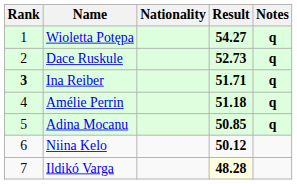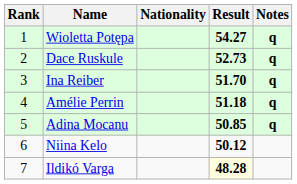 <table class="wikitable sortable" style="text-align:center">
 <tr>
 <th>Rank</th>
 <th>Name</th>
 <th>Nationality</th>
 <th>Result</th>
 <th>Notes</th>
 </tr>
 <tr bgcolor=ddffdd>
 <td>1</td>
 <td align=left><a href='#'>Wioletta Potępa</a></td>
 <td align=left></td>
 <td><strong>54.27</strong></td>
 <td><strong>q</strong></td>
 </tr>
 <tr bgcolor=ddffdd>
 <td>2</td>
 <td align=left><a href='#'>Dace Ruskule</a></td>
 <td align=left></td>
 <td><strong>52.73</strong></td>
 <td><strong>q</strong></td>
 </tr>
 <tr bgcolor=ddffdd>
-<td><strong>3</strong></td>
+<td>3</td>
 <td align=left><a href='#'>Ina Reiber</a></td>
 <td align=left></td>
-<td><strong>51.71</strong></td>
+<td><strong>51.70</strong></td>
 <td><strong>q</strong></td>
 </tr>
 <tr bgcolor=ddffdd>
 <td>4</td>
 <td align=left><a href='#'>Amélie Perrin</a></td>
 <td align=left></td>
 <td><strong>51.18</strong></td>
 <td><strong>q</strong></td>
 </tr>
 <tr bgcolor=ddffdd>
 <td>5</td>
 <td align=left><a href='#'>Adina Mocanu</a></td>
 <td align=left></td>
 <td><strong>50.85</strong></td>
 <td><strong>q</strong></td>
 </tr>
 <tr>
 <td>6</td>
 <td align=left><a href='#'>Niina Kelo</a></td>
 <td align=left></td>
 <td><strong>50.12</strong></td>
 <td></td>
 </tr>
 <tr>
 <td>7</td>
 <td align=left><a href='#'>Ildikó Varga</a></td>
 <td align=left></td>
 <td style="background: lightyellow;"><strong>48.28</strong></td>
 <td></td>
 </tr>
 </table>
